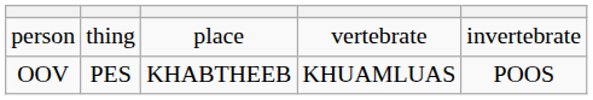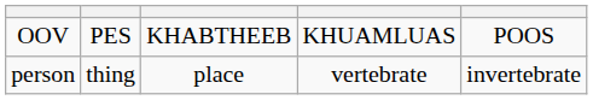 <table class="wikitable">
 <tr align="center" style="font-size: 18px">
 <th></th>
 <th></th>
 <th></th>
 <th></th>
 <th></th>
 </tr>
 <tr align="center">
+<td>OOV</td>
+<td>PES</td>
+<td>KHABTHEEB</td>
+<td>KHUAMLUAS</td>
+<td>POOS</td>
+</tr>
+<tr align="center">
 <td>person</td>
 <td>thing</td>
 <td>place</td>
 <td>vertebrate</td>
 <td>invertebrate</td>
 </tr>
-<tr align="center">
-<td>OOV</td>
-<td>PES</td>
-<td>KHABTHEEB</td>
-<td>KHUAMLUAS</td>
-<td>POOS</td>
-</tr>
 </table>
